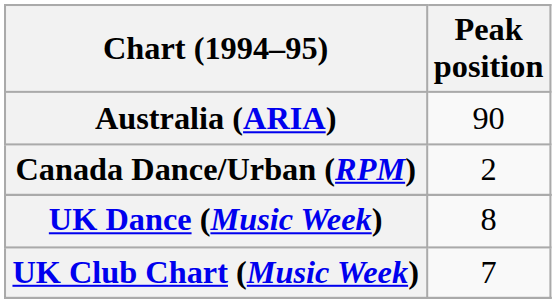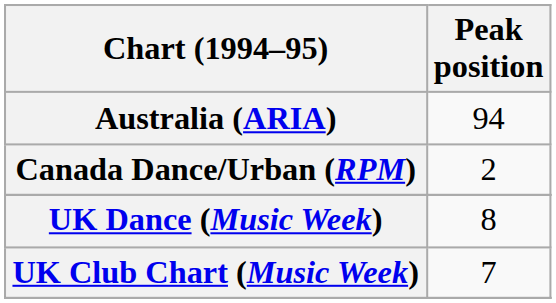 <table class="wikitable plainrowheaders sortable" style="text-align:center;">
 <tr>
 <th scope="col">Chart (1994–95)</th>
 <th scope="col">Peak<br>position</th>
 </tr>
 <tr>
 <th scope="row">Australia (<a href='#'>ARIA</a>)</th>
-<td>90</td>
+<td>94</td>
 </tr>
 <tr>
 <th scope="row">Canada Dance/Urban (<em><a href='#'>RPM</a></em>)<br></th>
 <td>2</td>
 </tr>
 <tr>
 </tr>
 <tr>
 </tr>
 <tr>
 </tr>
 <tr>
 <th scope="row"><a href='#'>UK Dance</a> (<em><a href='#'>Music Week</a></em>)</th>
 <td>8</td>
 </tr>
 <tr>
 <th scope="row"><a href='#'>UK Club Chart</a> (<em><a href='#'>Music Week</a></em>)</th>
 <td>7</td>
 </tr>
 <tr>
 </tr>
 <tr>
 </tr>
 <tr>
 </tr>
 <tr>
 </tr>
 </table>
